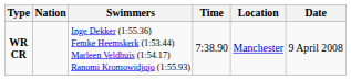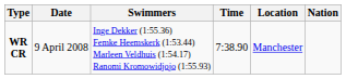 <table class=wikitable style=text-align:center>
 <tr>
 <th>Type</th>
-<th>Nation</th>
+<th>Date</th>
 <th>Swimmers</th>
 <th>Time</th>
 <th>Location</th>
-<th>Date</th>
+<th>Nation</th>
 </tr>
 <tr>
 <td><strong>WR</strong><br><strong>CR</strong></td>
-<td></td>
+<td>9 April 2008</td>
 <td align=left><small> <a href='#'>Inge Dekker</a> (1:55.36)<br><a href='#'>Femke Heemskerk</a> (1:53.44)<br><a href='#'>Marleen Veldhuis</a> (1:54.17)<br><a href='#'>Ranomi Kromowidjojo</a> (1:55.93) </small></td>
 <td>7:38.90</td>
 <td><a href='#'>Manchester</a></td>
-<td>9 April 2008</td>
+<td></td>
 </tr>
 </table>
